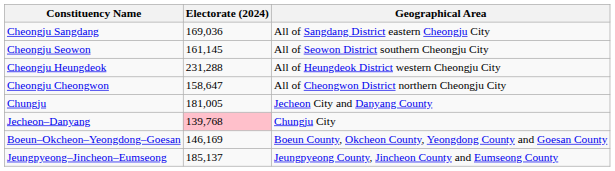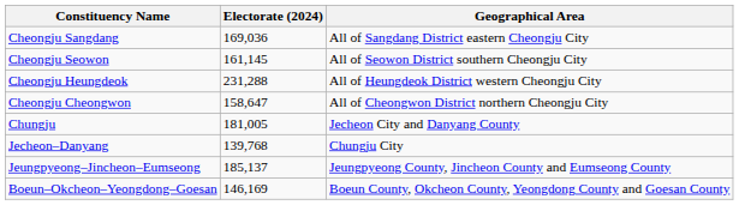 <table class="wikitable">
 <tr>
 <th>Constituency Name</th>
 <th>Electorate (2024)</th>
 <th>Geographical Area</th>
 </tr>
 <tr>
 <td><a href='#'>Cheongju Sangdang</a></td>
 <td>169,036</td>
 <td>All of <a href='#'>Sangdang District</a> eastern <a href='#'>Cheongju</a> City</td>
 </tr>
 <tr>
 <td><a href='#'>Cheongju Seowon</a></td>
 <td>161,145</td>
 <td>All of <a href='#'>Seowon District</a> southern Cheongju City</td>
 </tr>
 <tr>
 <td><a href='#'>Cheongju Heungdeok</a></td>
 <td>231,288</td>
 <td>All of <a href='#'>Heungdeok District</a> western Cheongju City</td>
 </tr>
 <tr>
 <td><a href='#'>Cheongju Cheongwon</a></td>
 <td>158,647</td>
 <td>All of <a href='#'>Cheongwon District</a> northern Cheongju City</td>
 </tr>
 <tr>
 <td><a href='#'>Chungju</a></td>
 <td>181,005</td>
 <td><a href='#'>Jecheon</a> City and <a href='#'>Danyang County</a></td>
 </tr>
 <tr>
 <td><a href='#'>Jecheon–Danyang</a></td>
-<td style="background: pink;">139,768</td>
+<td>139,768</td>
 <td><a href='#'>Chungju</a> City</td>
+</tr>
+<tr>
+<td><a href='#'>Jeungpyeong–Jincheon–Eumseong</a></td>
+<td>185,137</td>
+<td><a href='#'>Jeungpyeong County</a>, <a href='#'>Jincheon County</a> and <a href='#'>Eumseong County</a></td>
 </tr>
 <tr>
 <td><a href='#'>Boeun–Okcheon–Yeongdong–Goesan</a></td>
 <td>146,169</td>
 <td><a href='#'>Boeun County</a>, <a href='#'>Okcheon County</a>, <a href='#'>Yeongdong County</a> and <a href='#'>Goesan County</a></td>
 </tr>
-<tr>
-<td><a href='#'>Jeungpyeong–Jincheon–Eumseong</a></td>
-<td>185,137</td>
-<td><a href='#'>Jeungpyeong County</a>, <a href='#'>Jincheon County</a> and <a href='#'>Eumseong County</a></td>
-</tr>
 </table>
